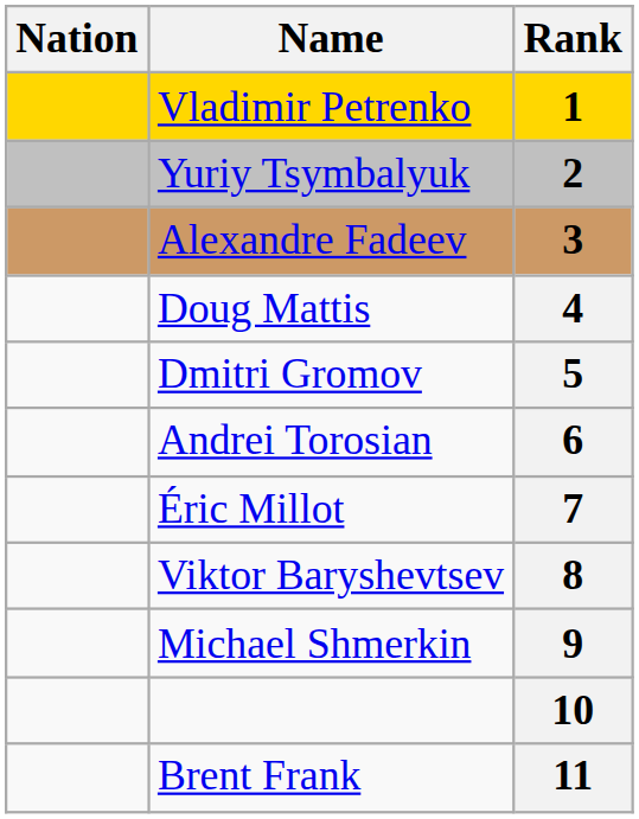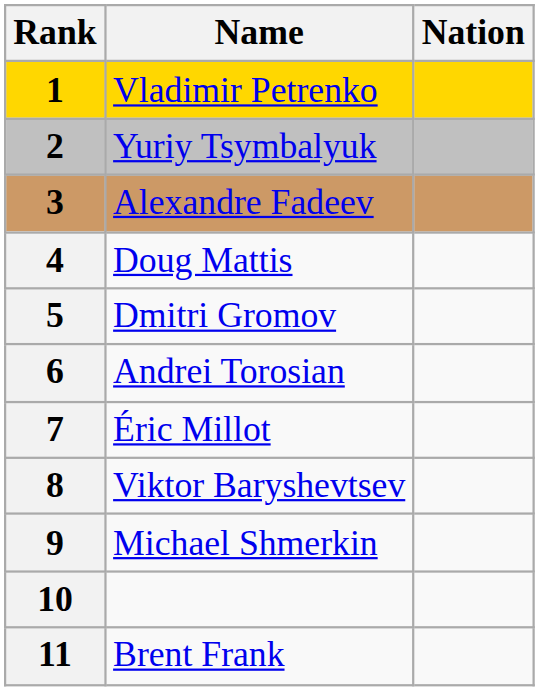 <table class="wikitable">
 <tr>
+<th>Rank</th>
+<th>Name</th>
 <th>Nation</th>
-<th>Name</th>
-<th>Rank</th>
 </tr>
 <tr bgcolor="gold">
+<td align="center"><strong>1</strong></td>
+<td><a href='#'>Vladimir Petrenko</a></td>
 <td></td>
-<td><a href='#'>Vladimir Petrenko</a></td>
-<td align="center"><strong>1</strong></td>
 </tr>
 <tr bgcolor="silver">
+<td align="center"><strong>2</strong></td>
+<td><a href='#'>Yuriy Tsymbalyuk</a></td>
 <td></td>
-<td><a href='#'>Yuriy Tsymbalyuk</a></td>
-<td align="center"><strong>2</strong></td>
 </tr>
 <tr bgcolor="cc9966">
+<td align="center"><strong>3</strong></td>
+<td><a href='#'>Alexandre Fadeev</a></td>
 <td></td>
-<td><a href='#'>Alexandre Fadeev</a></td>
-<td align="center"><strong>3</strong></td>
 </tr>
 <tr>
+<th>4</th>
+<td><a href='#'>Doug Mattis</a></td>
 <td></td>
-<td><a href='#'>Doug Mattis</a></td>
-<th>4</th>
 </tr>
 <tr>
+<th>5</th>
+<td><a href='#'>Dmitri Gromov</a></td>
 <td></td>
-<td><a href='#'>Dmitri Gromov</a></td>
-<th>5</th>
 </tr>
 <tr>
+<th>6</th>
+<td><a href='#'>Andrei Torosian</a></td>
 <td></td>
-<td><a href='#'>Andrei Torosian</a></td>
-<th>6</th>
 </tr>
 <tr>
+<th>7</th>
+<td><a href='#'>Éric Millot</a></td>
 <td></td>
-<td><a href='#'>Éric Millot</a></td>
-<th>7</th>
 </tr>
 <tr>
+<th>8</th>
+<td><a href='#'>Viktor Baryshevtsev</a></td>
 <td></td>
-<td><a href='#'>Viktor Baryshevtsev</a></td>
-<th>8</th>
 </tr>
 <tr>
+<th>9</th>
+<td><a href='#'>Michael Shmerkin</a></td>
 <td></td>
-<td><a href='#'>Michael Shmerkin</a></td>
-<th>9</th>
 </tr>
 <tr>
+<th>10</th>
 <td></td>
 <td></td>
-<th>10</th>
 </tr>
 <tr>
+<th>11</th>
+<td><a href='#'>Brent Frank</a></td>
 <td></td>
-<td><a href='#'>Brent Frank</a></td>
-<th>11</th>
 </tr>
 </table>
